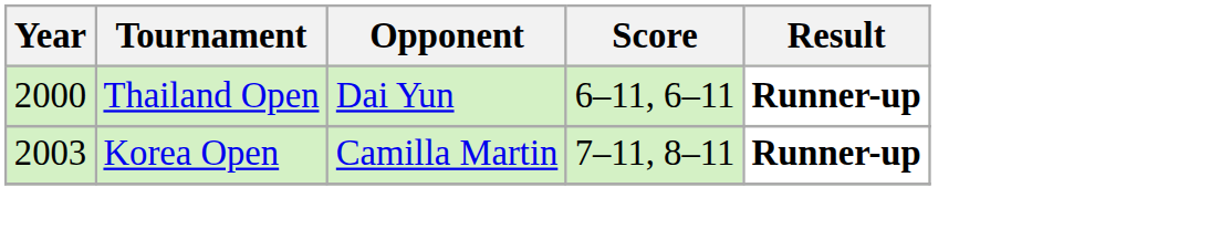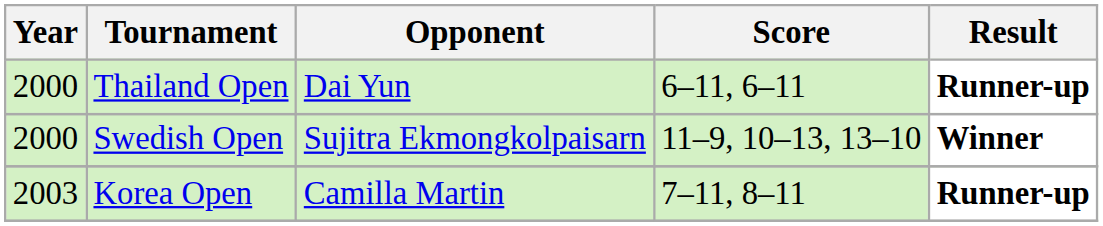 <table class="sortable wikitable" style="font-size:90%;">
 <tr>
 <th>Year</th>
 <th>Tournament</th>
 <th>Opponent</th>
 <th>Score</th>
 <th>Result</th>
 </tr>
 <tr style="background:#D4F1C5">
 <td align="center">2000</td>
 <td align="left"><a href='#'>Thailand Open</a></td>
 <td align="left"> <a href='#'>Dai Yun</a></td>
 <td align="left">6–11, 6–11</td>
 <td style="text-align:left; background:white"> <strong>Runner-up</strong></td>
 </tr>
 <tr>
 </tr>
+<tr style="background:#D4F1C5">
+<td align="center">2000</td>
+<td align="left"><a href='#'>Swedish Open</a></td>
+<td align="left"> <a href='#'>Sujitra Ekmongkolpaisarn</a></td>
+<td align="left">11–9, 10–13, 13–10</td>
+<td style="text-align:left; background:white"> <strong>Winner</strong></td>
+</tr>
 <tr>
 </tr>
 <tr style="background:#D4F1C5">
 <td align="center">2003</td>
 <td align="left"><a href='#'>Korea Open</a></td>
 <td align="left"> <a href='#'>Camilla Martin</a></td>
 <td align="left">7–11, 8–11</td>
 <td style="text-align:left; background:white"> <strong>Runner-up</strong></td>
 </tr>
 <tr>
 </tr>
 </table>
